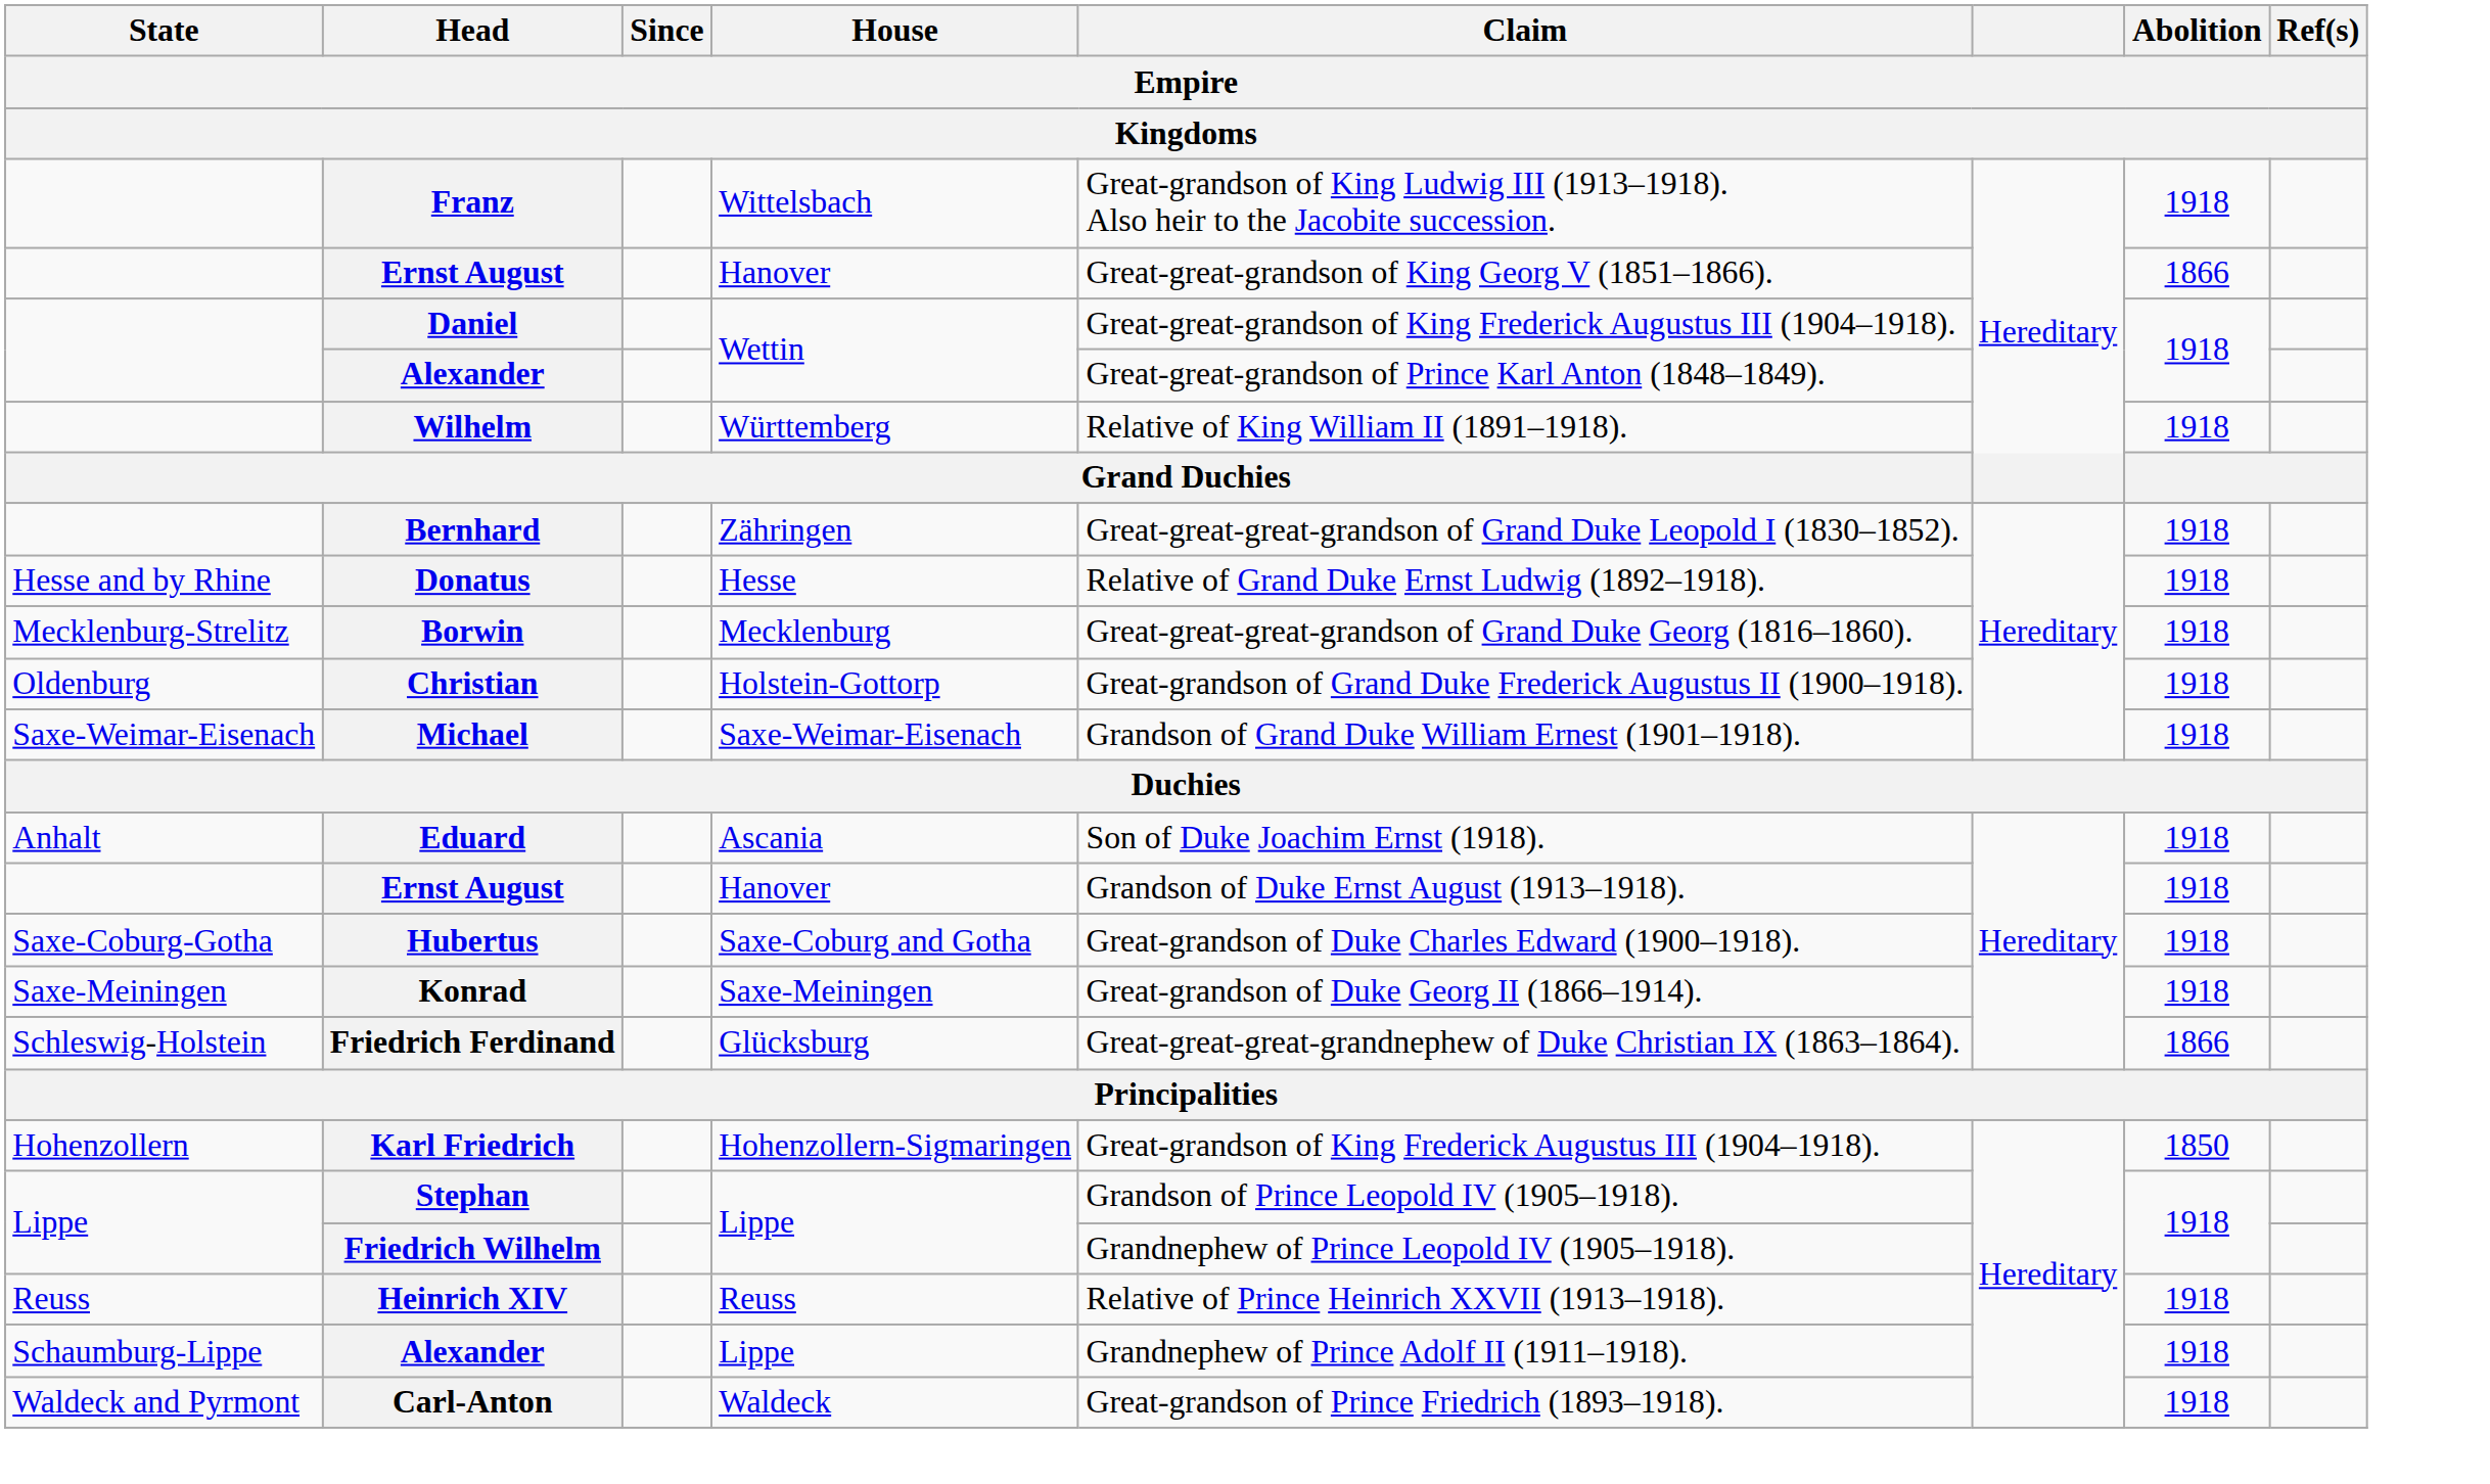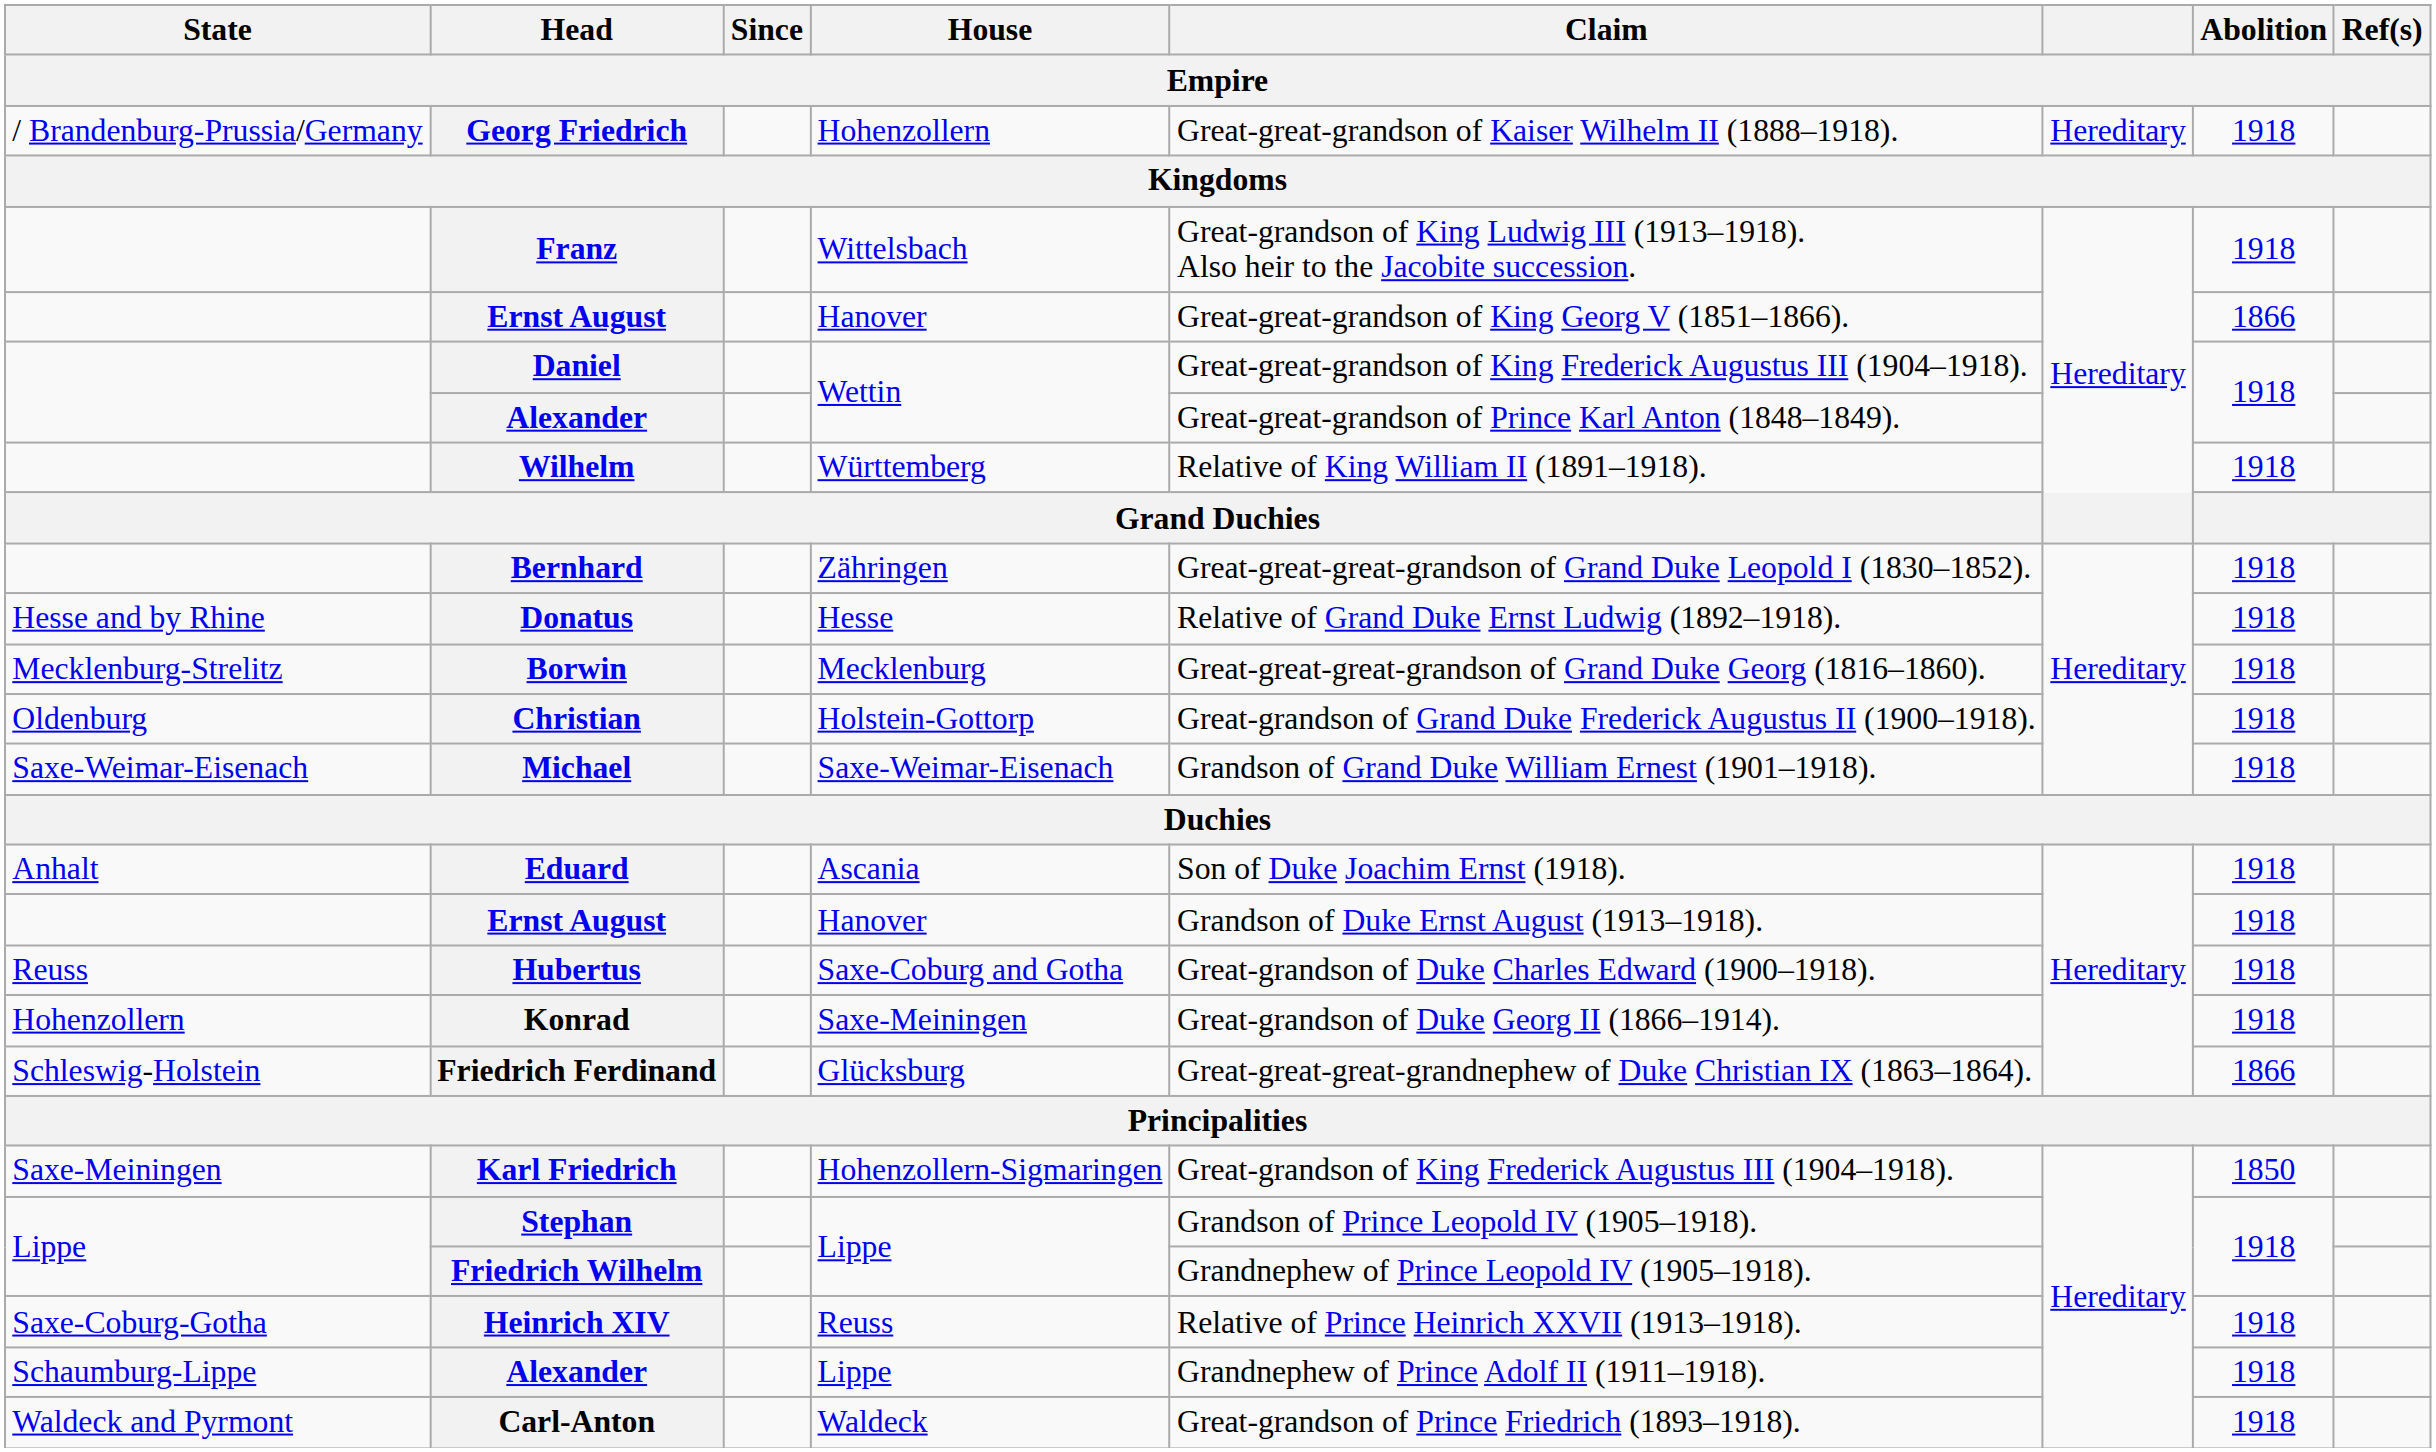 <table class="wikitable sortable">
 <tr>
 <th>State</th>
 <th>Head</th>
 <th>Since</th>
 <th>House</th>
 <th>Claim</th>
 <th></th>
 <th>Abolition</th>
 <th>Ref(s)</th>
 </tr>
 <tr>
 <th scope="row" colspan="8" style="text-align: center;">Empire</th>
+</tr>
+<tr>
+<td>/ <a href='#'>Brandenburg-Prussia</a>/<a href='#'>Germany</a></td>
+<th scope="row"><a href='#'>Georg Friedrich</a></th>
+<td></td>
+<td><a href='#'>Hohenzollern</a></td>
+<td>Great-great-grandson of <a href='#'>Kaiser</a> <a href='#'>Wilhelm II</a> (1888–1918).</td>
+<td style="text-align:center;"><a href='#'>Hereditary</a></td>
+<td style="text-align:center;"><a href='#'>1918</a></td>
+<td></td>
 </tr>
 <tr>
 <th scope="row" colspan="8" style="text-align: center;">Kingdoms</th>
 </tr>
 <tr>
 <td></td>
 <th scope="row"><a href='#'>Franz</a></th>
 <td></td>
 <td><a href='#'>Wittelsbach</a></td>
 <td>Great-grandson of <a href='#'>King</a> <a href='#'>Ludwig III</a> (1913–1918).<br>Also heir to the <a href='#'>Jacobite succession</a>.</td>
 <td rowspan="6"><a href='#'>Hereditary</a></td>
 <td style="text-align:center;"><a href='#'>1918</a></td>
 <td style="text-align:center;"></td>
 </tr>
 <tr>
 <td></td>
 <th scope="row"><a href='#'>Ernst August</a></th>
 <td></td>
 <td><a href='#'>Hanover</a></td>
 <td>Great-great-grandson of <a href='#'>King</a> <a href='#'>Georg V</a> (1851–1866).</td>
 <td style="text-align:center;"><a href='#'>1866</a></td>
 <td style="text-align:center;"></td>
 </tr>
 <tr>
 <td rowspan="2"></td>
 <th scope="row"><a href='#'>Daniel</a></th>
 <td></td>
 <td rowspan="2"><a href='#'>Wettin</a></td>
 <td>Great-great-grandson of <a href='#'>King</a> <a href='#'>Frederick Augustus III</a> (1904–1918).</td>
 <td rowspan="2" style="text-align:center;"><a href='#'>1918</a></td>
 <td style="text-align:center;"></td>
 </tr>
 <tr>
 <th scope="row"><a href='#'>Alexander</a></th>
 <td></td>
 <td>Great-great-grandson of <a href='#'>Prince</a> <a href='#'>Karl Anton</a> (1848–1849).</td>
 <td style="text-align:center;"></td>
 </tr>
 <tr>
 <td></td>
 <th scope="row"><a href='#'>Wilhelm</a></th>
 <td></td>
 <td><a href='#'>Württemberg</a></td>
 <td>Relative of <a href='#'>King</a> <a href='#'>William II</a> (1891–1918).</td>
 <td style="text-align:center;"><a href='#'>1918</a></td>
 <td style="text-align:center;"></td>
 </tr>
 <tr>
 <th scope="row" colspan="8" style="text-align: center;">Grand Duchies</th>
 </tr>
 <tr>
 <td></td>
 <th scope="row"><a href='#'>Bernhard</a></th>
 <td></td>
 <td><a href='#'>Zähringen</a></td>
 <td>Great-great-great-grandson of <a href='#'>Grand Duke</a> <a href='#'>Leopold I</a> (1830–1852).</td>
 <td rowspan="5"><a href='#'>Hereditary</a></td>
 <td style="text-align:center;"><a href='#'>1918</a></td>
 <td style="text-align:center;"></td>
 </tr>
 <tr>
 <td> <a href='#'>Hesse and by Rhine</a></td>
 <th scope="row"><a href='#'>Donatus</a></th>
 <td></td>
 <td><a href='#'>Hesse</a></td>
 <td>Relative of <a href='#'>Grand Duke</a> <a href='#'>Ernst Ludwig</a> (1892–1918).</td>
 <td style="text-align:center;"><a href='#'>1918</a></td>
 <td style="text-align:center;"></td>
 </tr>
 <tr>
 <td> <a href='#'>Mecklenburg-Strelitz</a></td>
 <th scope="row"><a href='#'>Borwin</a></th>
 <td></td>
 <td><a href='#'>Mecklenburg</a></td>
 <td>Great-great-great-grandson of <a href='#'>Grand Duke</a> <a href='#'>Georg</a> (1816–1860).</td>
 <td style="text-align:center;"><a href='#'>1918</a></td>
 <td style="text-align:center;"></td>
 </tr>
 <tr>
 <td> <a href='#'>Oldenburg</a></td>
 <th scope="row"><a href='#'>Christian</a></th>
 <td></td>
 <td><a href='#'>Holstein-Gottorp</a></td>
 <td>Great-grandson of <a href='#'>Grand Duke</a> <a href='#'>Frederick Augustus II</a> (1900–1918).</td>
 <td style="text-align:center;"><a href='#'>1918</a></td>
 <td style="text-align:center;"></td>
 </tr>
 <tr>
 <td> <a href='#'>Saxe-Weimar-Eisenach</a></td>
 <th scope="row"><a href='#'>Michael</a></th>
 <td></td>
 <td><a href='#'>Saxe-Weimar-Eisenach</a></td>
 <td>Grandson of <a href='#'>Grand Duke</a> <a href='#'>William Ernest</a> (1901–1918).</td>
 <td style="text-align:center;"><a href='#'>1918</a></td>
 <td style="text-align:center;"></td>
 </tr>
 <tr>
 <th scope="row" colspan="8" style="text-align: center;">Duchies</th>
 </tr>
 <tr>
 <td> <a href='#'>Anhalt</a></td>
 <th scope="row"><a href='#'>Eduard</a></th>
 <td></td>
 <td><a href='#'>Ascania</a></td>
 <td>Son of <a href='#'>Duke</a> <a href='#'>Joachim Ernst</a> (1918).</td>
 <td rowspan="5"><a href='#'>Hereditary</a></td>
 <td style="text-align:center;"><a href='#'>1918</a></td>
 <td style="text-align:center;"></td>
 </tr>
 <tr>
 <td></td>
 <th scope="row"><a href='#'>Ernst August</a></th>
 <td></td>
 <td><a href='#'>Hanover</a></td>
 <td>Grandson of <a href='#'>Duke Ernst August</a> (1913–1918).</td>
 <td style="text-align:center;"><a href='#'>1918</a></td>
 <td style="text-align:center;"></td>
 </tr>
 <tr>
-<td> <a href='#'>Saxe-Coburg-Gotha</a></td>
+<td> <a href='#'>Reuss</a></td>
 <th scope="row"><a href='#'>Hubertus</a></th>
 <td></td>
 <td><a href='#'>Saxe-Coburg and Gotha</a></td>
 <td>Great-grandson of <a href='#'>Duke</a> <a href='#'>Charles Edward</a> (1900–1918).</td>
 <td style="text-align:center;"><a href='#'>1918</a></td>
 <td style="text-align:center;"></td>
 </tr>
 <tr>
-<td> <a href='#'>Saxe-Meiningen</a></td>
+<td> <a href='#'>Hohenzollern</a></td>
 <th scope="row">Konrad</th>
 <td></td>
 <td><a href='#'>Saxe-Meiningen</a></td>
 <td>Great-grandson of <a href='#'>Duke</a> <a href='#'>Georg II</a> (1866–1914).</td>
 <td style="text-align:center;"><a href='#'>1918</a></td>
 <td style="text-align:center;"></td>
 </tr>
 <tr>
 <td> <a href='#'>Schleswig</a>-<a href='#'>Holstein</a></td>
 <th scope="row">Friedrich Ferdinand</th>
 <td></td>
 <td><a href='#'>Glücksburg</a></td>
 <td>Great-great-great-grandnephew of <a href='#'>Duke</a> <a href='#'>Christian IX</a> (1863–1864).</td>
 <td style="text-align:center;"><a href='#'>1866</a></td>
 <td style="text-align:center;"></td>
 </tr>
 <tr>
 <th scope="row" colspan="8" style="text-align: center;">Principalities</th>
 </tr>
 <tr>
-<td> <a href='#'>Hohenzollern</a></td>
+<td> <a href='#'>Saxe-Meiningen</a></td>
 <th scope="row"><a href='#'>Karl Friedrich</a></th>
 <td></td>
 <td><a href='#'>Hohenzollern-Sigmaringen</a></td>
 <td>Great-grandson of <a href='#'>King</a> <a href='#'>Frederick Augustus III</a> (1904–1918).</td>
 <td rowspan="6"><a href='#'>Hereditary</a></td>
 <td style="text-align:center;"><a href='#'>1850</a></td>
 <td style="text-align:center;"></td>
 </tr>
 <tr>
 <td rowspan="2"> <a href='#'>Lippe</a></td>
 <th scope="row"><a href='#'>Stephan</a></th>
 <td></td>
 <td rowspan="2"><a href='#'>Lippe</a></td>
 <td>Grandson of <a href='#'>Prince Leopold IV</a> (1905–1918).</td>
 <td rowspan="2" style="text-align:center;"><a href='#'>1918</a></td>
 <td style="text-align:center;"></td>
 </tr>
 <tr>
 <th scope="row"><a href='#'>Friedrich Wilhelm</a></th>
 <td></td>
 <td>Grandnephew of <a href='#'>Prince Leopold IV</a> (1905–1918).</td>
 <td style="text-align:center;"></td>
 </tr>
 <tr>
-<td> <a href='#'>Reuss</a></td>
+<td> <a href='#'>Saxe-Coburg-Gotha</a></td>
 <th scope="row"><a href='#'>Heinrich XIV</a></th>
 <td></td>
 <td><a href='#'>Reuss</a></td>
 <td>Relative of <a href='#'>Prince</a> <a href='#'>Heinrich XXVII</a> (1913–1918).</td>
 <td style="text-align:center;"><a href='#'>1918</a></td>
 <td style="text-align:center;"></td>
 </tr>
 <tr>
 <td> <a href='#'>Schaumburg-Lippe</a></td>
 <th scope="row"><a href='#'>Alexander</a></th>
 <td></td>
 <td><a href='#'>Lippe</a></td>
 <td>Grandnephew of <a href='#'>Prince</a> <a href='#'>Adolf II</a> (1911–1918).</td>
 <td style="text-align:center;"><a href='#'>1918</a></td>
 <td style="text-align:center;"></td>
 </tr>
 <tr>
 <td> <a href='#'>Waldeck and Pyrmont</a></td>
 <th scope="row">Carl-Anton</th>
 <td></td>
 <td><a href='#'>Waldeck</a></td>
 <td>Great-grandson of <a href='#'>Prince</a> <a href='#'>Friedrich</a> (1893–1918).</td>
 <td style="text-align:center;"><a href='#'>1918</a></td>
 <td style="text-align:center;"></td>
 </tr>
 </table>
